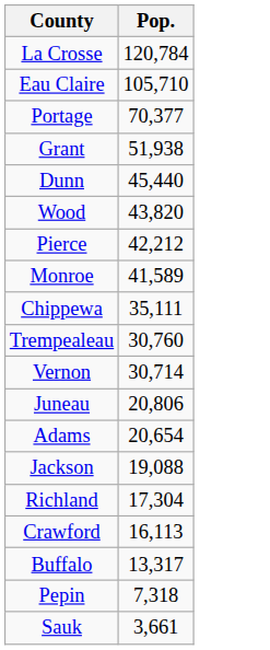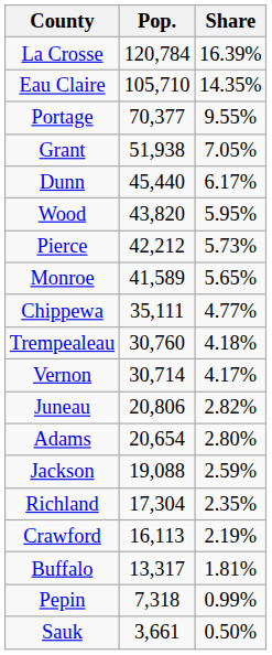 <table class="wikitable sortable" style="text-align:center;">
 <tr>
 <th>County</th>
 <th>Pop.</th>
+<th>Share</th>
 </tr>
 <tr>
 <td><a href='#'>La Crosse</a></td>
 <td>120,784</td>
+<td>16.39%</td>
 </tr>
 <tr>
 <td><a href='#'>Eau Claire</a></td>
 <td>105,710</td>
+<td>14.35%</td>
 </tr>
 <tr>
 <td><a href='#'>Portage</a></td>
 <td>70,377</td>
+<td>9.55%</td>
 </tr>
 <tr>
 <td><a href='#'>Grant</a></td>
 <td>51,938</td>
+<td>7.05%</td>
 </tr>
 <tr>
 <td><a href='#'>Dunn</a></td>
 <td>45,440</td>
+<td>6.17%</td>
 </tr>
 <tr>
 <td><a href='#'>Wood</a></td>
 <td>43,820</td>
+<td>5.95%</td>
 </tr>
 <tr>
 <td><a href='#'>Pierce</a></td>
 <td>42,212</td>
+<td>5.73%</td>
 </tr>
 <tr>
 <td><a href='#'>Monroe</a></td>
 <td>41,589</td>
+<td>5.65%</td>
 </tr>
 <tr>
 <td><a href='#'>Chippewa</a></td>
 <td>35,111</td>
+<td>4.77%</td>
 </tr>
 <tr>
 <td><a href='#'>Trempealeau</a></td>
 <td>30,760</td>
+<td>4.18%</td>
 </tr>
 <tr>
 <td><a href='#'>Vernon</a></td>
 <td>30,714</td>
+<td>4.17%</td>
 </tr>
 <tr>
 <td><a href='#'>Juneau</a></td>
 <td>20,806</td>
+<td>2.82%</td>
 </tr>
 <tr>
 <td><a href='#'>Adams</a></td>
 <td>20,654</td>
+<td>2.80%</td>
 </tr>
 <tr>
 <td><a href='#'>Jackson</a></td>
 <td>19,088</td>
+<td>2.59%</td>
 </tr>
 <tr>
 <td><a href='#'>Richland</a></td>
 <td>17,304</td>
+<td>2.35%</td>
 </tr>
 <tr>
 <td><a href='#'>Crawford</a></td>
 <td>16,113</td>
+<td>2.19%</td>
 </tr>
 <tr>
 <td><a href='#'>Buffalo</a></td>
 <td>13,317</td>
+<td>1.81%</td>
 </tr>
 <tr>
 <td><a href='#'>Pepin</a></td>
 <td>7,318</td>
+<td>0.99%</td>
 </tr>
 <tr>
 <td><a href='#'>Sauk</a></td>
 <td>3,661</td>
+<td>0.50%</td>
 </tr>
 </table>
